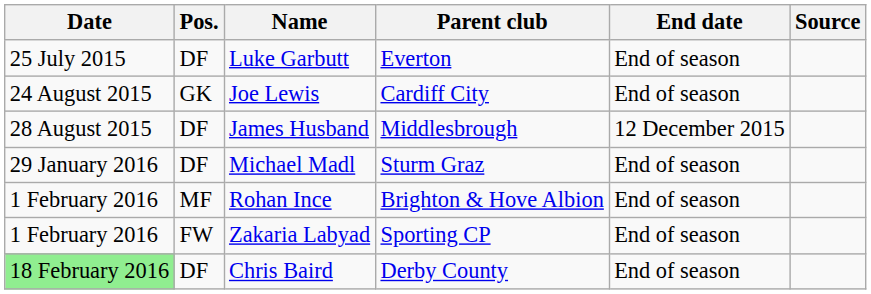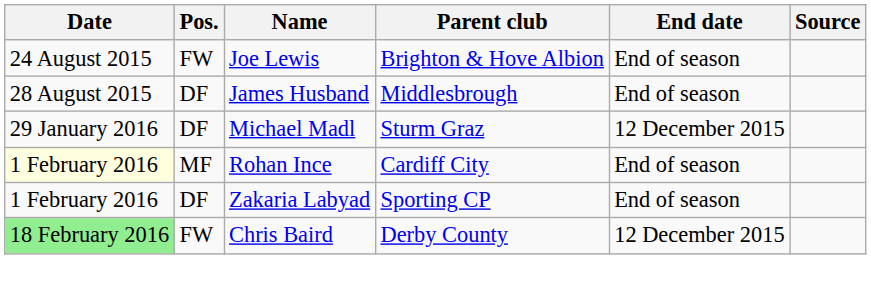 <table class="wikitable" style="text-align:left">
 <tr>
 <th>Date</th>
 <th>Pos.</th>
 <th>Name</th>
 <th>Parent club</th>
 <th>End date</th>
 <th>Source</th>
 </tr>
 <tr>
-<td>25 July 2015</td>
-<td>DF</td>
-<td> <a href='#'>Luke Garbutt</a></td>
-<td> <a href='#'>Everton</a></td>
-<td>End of season</td>
-<td></td>
-</tr>
-<tr>
 <td>24 August 2015</td>
-<td>GK</td>
+<td>FW</td>
 <td> <a href='#'>Joe Lewis</a></td>
-<td> <a href='#'>Cardiff City</a></td>
+<td> <a href='#'>Brighton & Hove Albion</a></td>
 <td>End of season</td>
 <td></td>
 </tr>
 <tr>
 <td>28 August 2015</td>
 <td>DF</td>
 <td> <a href='#'>James Husband</a></td>
 <td> <a href='#'>Middlesbrough</a></td>
-<td>12 December 2015</td>
+<td>End of season</td>
 <td></td>
 </tr>
 <tr>
 <td>29 January 2016</td>
 <td>DF</td>
 <td> <a href='#'>Michael Madl</a></td>
 <td> <a href='#'>Sturm Graz</a></td>
+<td>12 December 2015</td>
+<td></td>
+</tr>
+<tr>
+<td style="background: lightyellow;">1 February 2016</td>
+<td>MF</td>
+<td> <a href='#'>Rohan Ince</a></td>
+<td> <a href='#'>Cardiff City</a></td>
 <td>End of season</td>
 <td></td>
 </tr>
 <tr>
 <td>1 February 2016</td>
-<td>MF</td>
-<td> <a href='#'>Rohan Ince</a></td>
-<td> <a href='#'>Brighton & Hove Albion</a></td>
-<td>End of season</td>
-<td></td>
-</tr>
-<tr>
-<td>1 February 2016</td>
-<td>FW</td>
+<td>DF</td>
 <td> <a href='#'>Zakaria Labyad</a></td>
 <td> <a href='#'>Sporting CP</a></td>
 <td>End of season</td>
 <td></td>
 </tr>
 <tr>
 <td style="background: lightgreen;">18 February 2016</td>
-<td>DF</td>
+<td>FW</td>
 <td> <a href='#'>Chris Baird</a></td>
 <td> <a href='#'>Derby County</a></td>
-<td>End of season</td>
+<td>12 December 2015</td>
 <td></td>
 </tr>
 </table>
